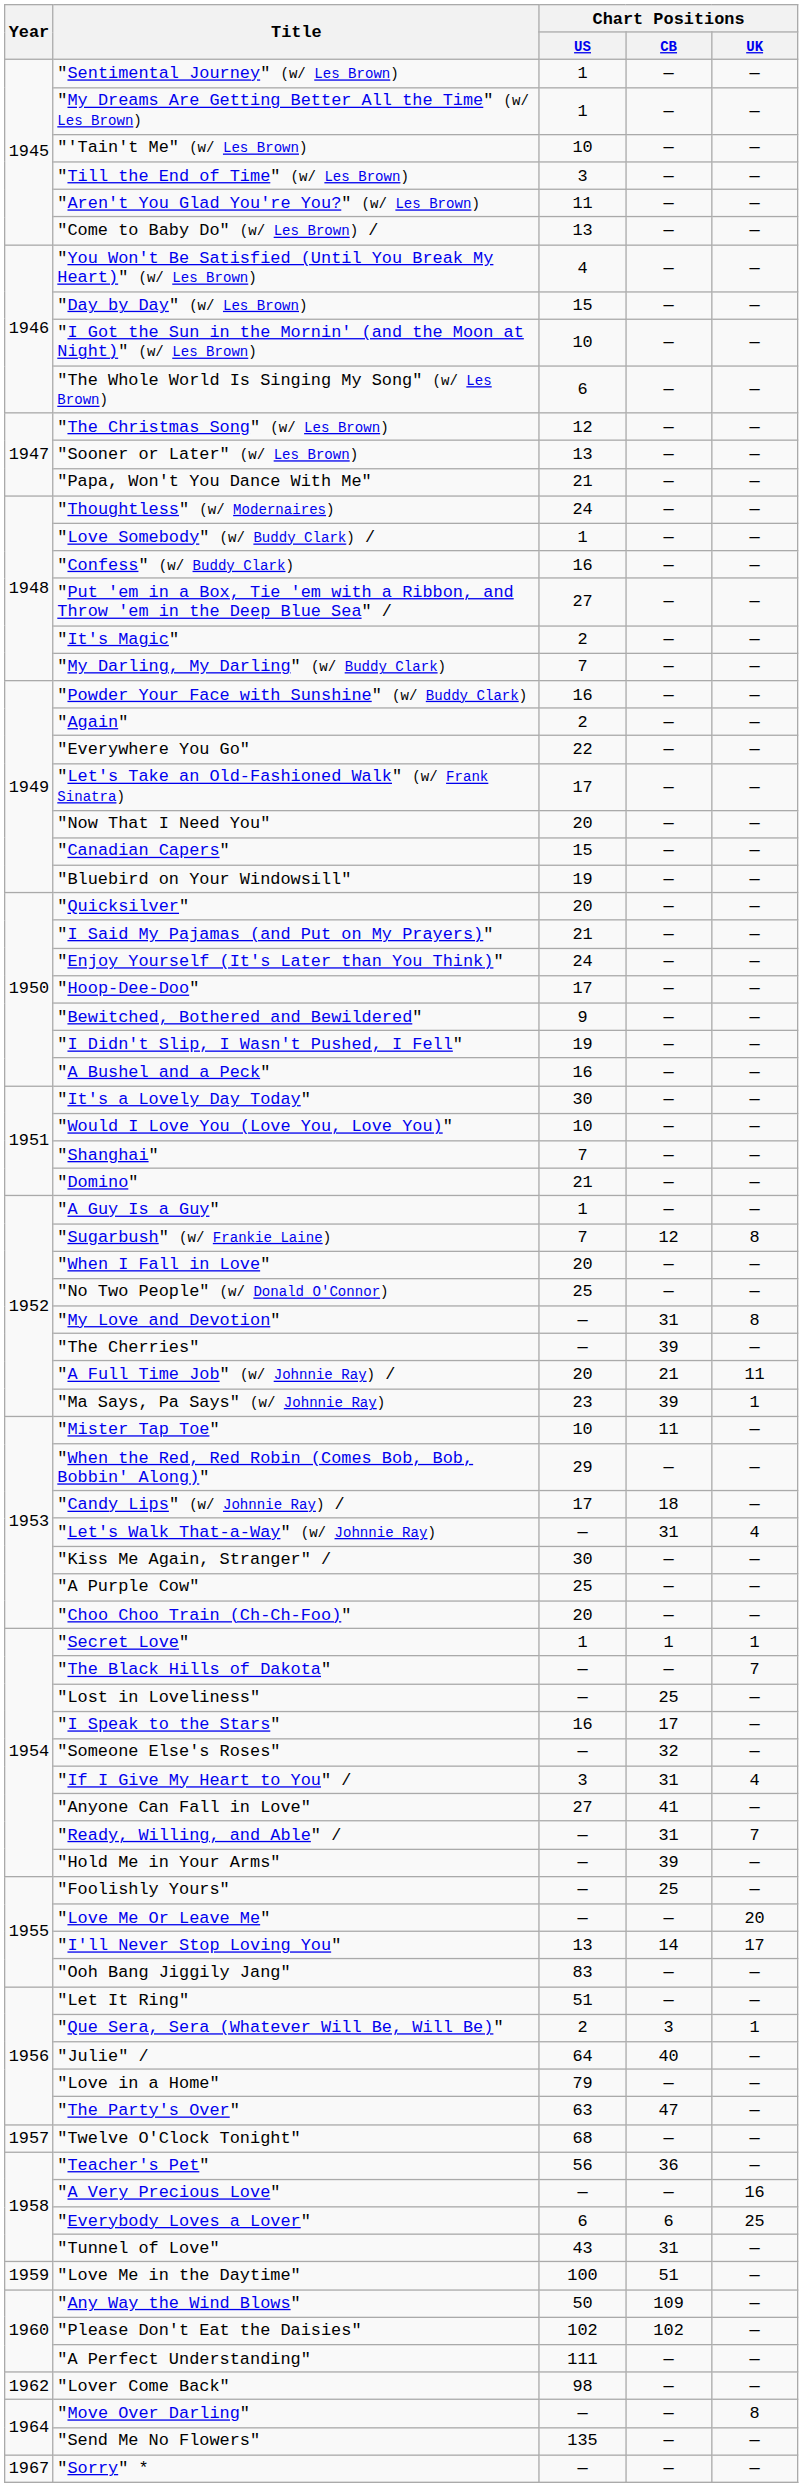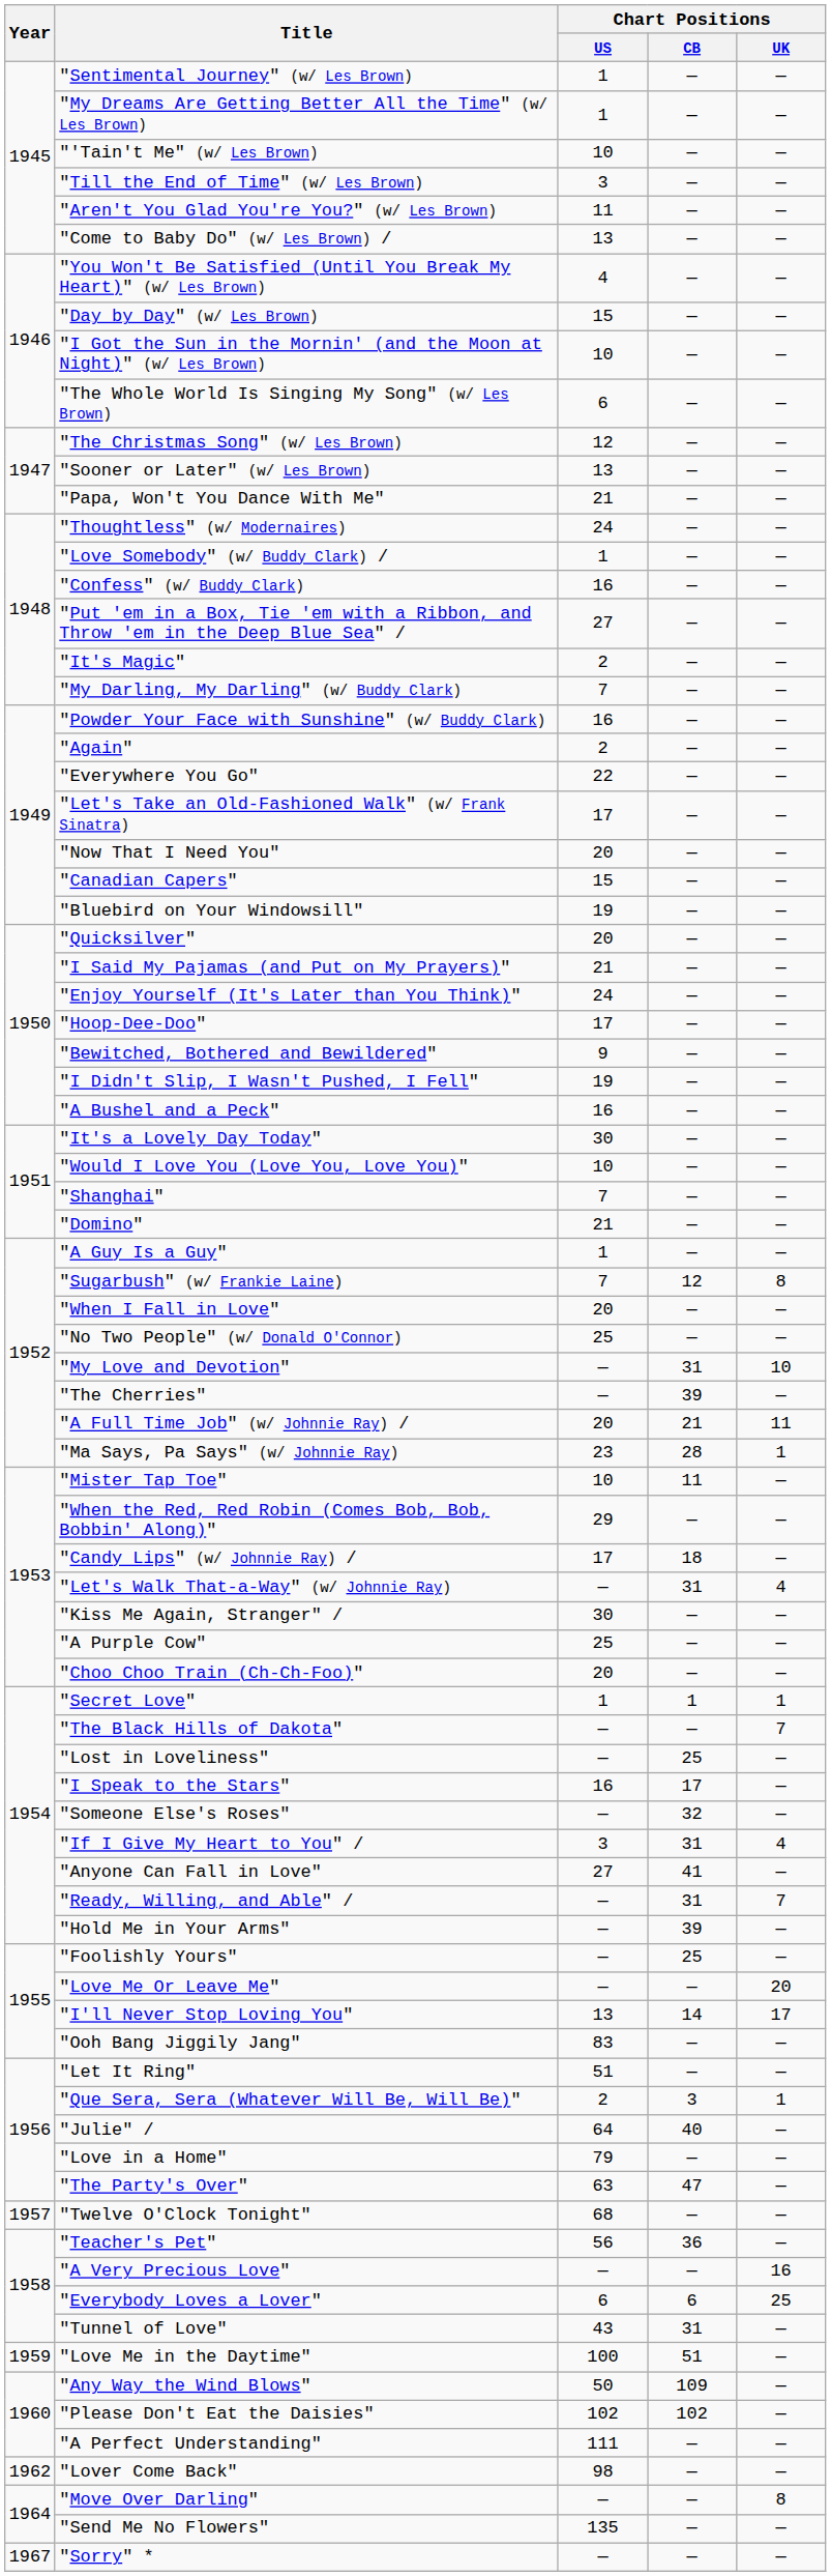 <table class="wikitable">
 <tr>
 <th rowspan="2">Year</th>
 <th rowspan="2">Title</th>
 <th colspan="3">Chart Positions</th>
 </tr>
 <tr>
 <th width="60"><small><a href='#'>US</a></small></th>
 <th width="60"><small><a href='#'>CB</a></small></th>
 <th width="60"><small><a href='#'>UK</a></small></th>
 </tr>
 <tr>
 <td rowspan="6">1945</td>
 <td>"<a href='#'>Sentimental Journey</a>" <small>(w/ <a href='#'>Les Brown</a>)</small></td>
 <td align="center">1</td>
 <td align="center">—</td>
 <td align="center">—</td>
 </tr>
 <tr>
 <td>"<a href='#'>My Dreams Are Getting Better All the Time</a>" <small>(w/ <a href='#'>Les Brown</a>)</small></td>
 <td align="center">1</td>
 <td align="center">—</td>
 <td align="center">—</td>
 </tr>
 <tr>
 <td>"'Tain't Me" <small>(w/ <a href='#'>Les Brown</a>)</small></td>
 <td align="center">10</td>
 <td align="center">—</td>
 <td align="center">—</td>
 </tr>
 <tr>
 <td>"<a href='#'>Till the End of Time</a>" <small>(w/ <a href='#'>Les Brown</a>)</small></td>
 <td align="center">3</td>
 <td align="center">—</td>
 <td align="center">—</td>
 </tr>
 <tr>
 <td>"<a href='#'>Aren't You Glad You're You?</a>" <small>(w/ <a href='#'>Les Brown</a>)</small></td>
 <td align="center">11</td>
 <td align="center">—</td>
 <td align="center">—</td>
 </tr>
 <tr>
 <td>"Come to Baby Do" <small>(w/ <a href='#'>Les Brown</a>)</small> /</td>
 <td align="center">13</td>
 <td align="center">—</td>
 <td align="center">—</td>
 </tr>
 <tr>
 <td rowspan="4">1946</td>
 <td>"<a href='#'>You Won't Be Satisfied (Until You Break My Heart)</a>" <small>(w/ <a href='#'>Les Brown</a>)</small></td>
 <td align="center">4</td>
 <td align="center">—</td>
 <td align="center">—</td>
 </tr>
 <tr>
 <td>"<a href='#'>Day by Day</a>" <small>(w/ <a href='#'>Les Brown</a>)</small></td>
 <td align="center">15</td>
 <td align="center">—</td>
 <td align="center">—</td>
 </tr>
 <tr>
 <td>"<a href='#'>I Got the Sun in the Mornin' (and the Moon at Night)</a>" <small>(w/ <a href='#'>Les Brown</a>)</small></td>
 <td align="center">10</td>
 <td align="center">—</td>
 <td align="center">—</td>
 </tr>
 <tr>
 <td>"The Whole World Is Singing My Song" <small>(w/ <a href='#'>Les Brown</a>)</small></td>
 <td align="center">6</td>
 <td align="center">—</td>
 <td align="center">—</td>
 </tr>
 <tr>
 <td rowspan="3">1947</td>
 <td>"<a href='#'>The Christmas Song</a>" <small>(w/ <a href='#'>Les Brown</a>)</small></td>
 <td align="center">12</td>
 <td align="center">—</td>
 <td align="center">—</td>
 </tr>
 <tr>
 <td>"Sooner or Later" <small>(w/ <a href='#'>Les Brown</a>)</small></td>
 <td align="center">13</td>
 <td align="center">—</td>
 <td align="center">—</td>
 </tr>
 <tr>
 <td>"Papa, Won't You Dance With Me"</td>
 <td align="center">21</td>
 <td align="center">—</td>
 <td align="center">—</td>
 </tr>
 <tr>
 <td rowspan="6">1948</td>
 <td>"<a href='#'>Thoughtless</a>" <small>(w/ <a href='#'>Modernaires</a>)</small></td>
 <td align="center">24</td>
 <td align="center">—</td>
 <td align="center">—</td>
 </tr>
 <tr>
 <td>"<a href='#'>Love Somebody</a>" <small>(w/ <a href='#'>Buddy Clark</a>)</small> /</td>
 <td align="center">1</td>
 <td align="center">—</td>
 <td align="center">—</td>
 </tr>
 <tr>
 <td>"<a href='#'>Confess</a>" <small>(w/ <a href='#'>Buddy Clark</a>)</small></td>
 <td align="center">16</td>
 <td align="center">—</td>
 <td align="center">—</td>
 </tr>
 <tr>
 <td>"<a href='#'>Put 'em in a Box, Tie 'em with a Ribbon, and Throw 'em in the Deep Blue Sea</a>" /</td>
 <td align="center">27</td>
 <td align="center">—</td>
 <td align="center">—</td>
 </tr>
 <tr>
 <td>"<a href='#'>It's Magic</a>"</td>
 <td align="center">2</td>
 <td align="center">—</td>
 <td align="center">—</td>
 </tr>
 <tr>
 <td>"<a href='#'>My Darling, My Darling</a>" <small>(w/ <a href='#'>Buddy Clark</a>)</small></td>
 <td align="center">7</td>
 <td align="center">—</td>
 <td align="center">—</td>
 </tr>
 <tr>
 <td rowspan="7">1949</td>
 <td>"<a href='#'>Powder Your Face with Sunshine</a>" <small>(w/ <a href='#'>Buddy Clark</a>)</small></td>
 <td align="center">16</td>
 <td align="center">—</td>
 <td align="center">—</td>
 </tr>
 <tr>
 <td>"<a href='#'>Again</a>"</td>
 <td align="center">2</td>
 <td align="center">—</td>
 <td align="center">—</td>
 </tr>
 <tr>
 <td>"Everywhere You Go"</td>
 <td align="center">22</td>
 <td align="center">—</td>
 <td align="center">—</td>
 </tr>
 <tr>
 <td>"<a href='#'>Let's Take an Old-Fashioned Walk</a>" <small>(w/ <a href='#'>Frank Sinatra</a>)</small></td>
 <td align="center">17</td>
 <td align="center">—</td>
 <td align="center">—</td>
 </tr>
 <tr>
 <td>"Now That I Need You"</td>
 <td align="center">20</td>
 <td align="center">—</td>
 <td align="center">—</td>
 </tr>
 <tr>
 <td>"<a href='#'>Canadian Capers</a>"</td>
 <td align="center">15</td>
 <td align="center">—</td>
 <td align="center">—</td>
 </tr>
 <tr>
 <td>"Bluebird on Your Windowsill"</td>
 <td align="center">19</td>
 <td align="center">—</td>
 <td align="center">—</td>
 </tr>
 <tr>
 <td rowspan="7">1950</td>
 <td>"<a href='#'>Quicksilver</a>"</td>
 <td align="center">20</td>
 <td align="center">—</td>
 <td align="center">—</td>
 </tr>
 <tr>
 <td>"<a href='#'>I Said My Pajamas (and Put on My Prayers)</a>"</td>
 <td align="center">21</td>
 <td align="center">—</td>
 <td align="center">—</td>
 </tr>
 <tr>
 <td>"<a href='#'>Enjoy Yourself (It's Later than You Think)</a>"</td>
 <td align="center">24</td>
 <td align="center">—</td>
 <td align="center">—</td>
 </tr>
 <tr>
 <td>"<a href='#'>Hoop-Dee-Doo</a>"</td>
 <td align="center">17</td>
 <td align="center">—</td>
 <td align="center">—</td>
 </tr>
 <tr>
 <td>"<a href='#'>Bewitched, Bothered and Bewildered</a>"</td>
 <td align="center">9</td>
 <td align="center">—</td>
 <td align="center">—</td>
 </tr>
 <tr>
 <td>"<a href='#'>I Didn't Slip, I Wasn't Pushed, I Fell</a>"</td>
 <td align="center">19</td>
 <td align="center">—</td>
 <td align="center">—</td>
 </tr>
 <tr>
 <td>"<a href='#'>A Bushel and a Peck</a>"</td>
 <td align="center">16</td>
 <td align="center">—</td>
 <td align="center">—</td>
 </tr>
 <tr>
 <td rowspan="4">1951</td>
 <td>"<a href='#'>It's a Lovely Day Today</a>"</td>
 <td align="center">30</td>
 <td align="center">—</td>
 <td align="center">—</td>
 </tr>
 <tr>
 <td>"<a href='#'>Would I Love You (Love You, Love You)</a>"</td>
 <td align="center">10</td>
 <td align="center">—</td>
 <td align="center">—</td>
 </tr>
 <tr>
 <td>"<a href='#'>Shanghai</a>"</td>
 <td align="center">7</td>
 <td align="center">—</td>
 <td align="center">—</td>
 </tr>
 <tr>
 <td>"<a href='#'>Domino</a>"</td>
 <td align="center">21</td>
 <td align="center">—</td>
 <td align="center">—</td>
 </tr>
 <tr>
 <td rowspan="8">1952</td>
 <td>"<a href='#'>A Guy Is a Guy</a>"</td>
 <td align="center">1</td>
 <td align="center">—</td>
 <td align="center">—</td>
 </tr>
 <tr>
 <td>"<a href='#'>Sugarbush</a>" <small>(w/ <a href='#'>Frankie Laine</a>)</small></td>
 <td align="center">7</td>
 <td align="center">12</td>
 <td align="center">8</td>
 </tr>
 <tr>
 <td>"<a href='#'>When I Fall in Love</a>"</td>
 <td align="center">20</td>
 <td align="center">—</td>
 <td align="center">—</td>
 </tr>
 <tr>
 <td>"No Two People" <small>(w/ <a href='#'>Donald O'Connor</a>)</small></td>
 <td align="center">25</td>
 <td align="center">—</td>
 <td align="center">—</td>
 </tr>
 <tr>
 <td>"<a href='#'>My Love and Devotion</a>"</td>
 <td align="center">—</td>
 <td align="center">31</td>
-<td align="center">8</td>
+<td align="center">10</td>
 </tr>
 <tr>
 <td>"The Cherries"</td>
 <td align="center">—</td>
 <td align="center">39</td>
 <td align="center">—</td>
 </tr>
 <tr>
 <td>"<a href='#'>A Full Time Job</a>" <small>(w/ <a href='#'>Johnnie Ray</a>)</small> /</td>
 <td align="center">20</td>
 <td align="center">21</td>
 <td align="center">11</td>
 </tr>
 <tr>
 <td>"Ma Says, Pa Says" <small>(w/ <a href='#'>Johnnie Ray</a>)</small></td>
 <td align="center">23</td>
-<td align="center">39</td>
+<td align="center">28</td>
 <td align="center">1</td>
 </tr>
 <tr>
 <td rowspan="7">1953</td>
 <td>"<a href='#'>Mister Tap Toe</a>"</td>
 <td align="center">10</td>
 <td align="center">11</td>
 <td align="center">—</td>
 </tr>
 <tr>
 <td>"<a href='#'>When the Red, Red Robin (Comes Bob, Bob, Bobbin' Along)</a>"</td>
 <td align="center">29</td>
 <td align="center">—</td>
 <td align="center">—</td>
 </tr>
 <tr>
 <td>"<a href='#'>Candy Lips</a>" <small>(w/ <a href='#'>Johnnie Ray</a>)</small> /</td>
 <td align="center">17</td>
 <td align="center">18</td>
 <td align="center">—</td>
 </tr>
 <tr>
 <td>"<a href='#'>Let's Walk That-a-Way</a>" <small>(w/ <a href='#'>Johnnie Ray</a>)</small></td>
 <td align="center">—</td>
 <td align="center">31</td>
 <td align="center">4</td>
 </tr>
 <tr>
 <td>"Kiss Me Again, Stranger" /</td>
 <td align="center">30</td>
 <td align="center">—</td>
 <td align="center">—</td>
 </tr>
 <tr>
 <td>"A Purple Cow"</td>
 <td align="center">25</td>
 <td align="center">—</td>
 <td align="center">—</td>
 </tr>
 <tr>
 <td>"<a href='#'>Choo Choo Train (Ch-Ch-Foo)</a>"</td>
 <td align="center">20</td>
 <td align="center">—</td>
 <td align="center">—</td>
 </tr>
 <tr>
 <td rowspan="9">1954</td>
 <td>"<a href='#'>Secret Love</a>"</td>
 <td align="center">1</td>
 <td align="center">1</td>
 <td align="center">1</td>
 </tr>
 <tr>
 <td>"<a href='#'>The Black Hills of Dakota</a>"</td>
 <td align="center">—</td>
 <td align="center">—</td>
 <td align="center">7</td>
 </tr>
 <tr>
 <td>"Lost in Loveliness"</td>
 <td align="center">—</td>
 <td align="center">25</td>
 <td align="center">—</td>
 </tr>
 <tr>
 <td>"<a href='#'>I Speak to the Stars</a>"</td>
 <td align="center">16</td>
 <td align="center">17</td>
 <td align="center">—</td>
 </tr>
 <tr>
 <td>"Someone Else's Roses"</td>
 <td align="center">—</td>
 <td align="center">32</td>
 <td align="center">—</td>
 </tr>
 <tr>
 <td>"<a href='#'>If I Give My Heart to You</a>" /</td>
 <td align="center">3</td>
 <td align="center">31</td>
 <td align="center">4</td>
 </tr>
 <tr>
 <td>"Anyone Can Fall in Love"</td>
 <td align="center">27</td>
 <td align="center">41</td>
 <td align="center">—</td>
 </tr>
 <tr>
 <td>"<a href='#'>Ready, Willing, and Able</a>" /</td>
 <td align="center">—</td>
 <td align="center">31</td>
 <td align="center">7</td>
 </tr>
 <tr>
 <td>"Hold Me in Your Arms"</td>
 <td align="center">—</td>
 <td align="center">39</td>
 <td align="center">—</td>
 </tr>
 <tr>
 <td rowspan="4">1955</td>
 <td>"Foolishly Yours"</td>
 <td align="center">—</td>
 <td align="center">25</td>
 <td align="center">—</td>
 </tr>
 <tr>
 <td>"<a href='#'>Love Me Or Leave Me</a>"</td>
 <td align="center">—</td>
 <td align="center">—</td>
 <td align="center">20</td>
 </tr>
 <tr>
 <td>"<a href='#'>I'll Never Stop Loving You</a>"</td>
 <td align="center">13</td>
 <td align="center">14</td>
 <td align="center">17</td>
 </tr>
 <tr>
 <td>"Ooh Bang Jiggily Jang"</td>
 <td align="center">83</td>
 <td align="center">—</td>
 <td align="center">—</td>
 </tr>
 <tr>
 <td rowspan="5">1956</td>
 <td>"Let It Ring"</td>
 <td align="center">51</td>
 <td align="center">—</td>
 <td align="center">—</td>
 </tr>
 <tr>
 <td>"<a href='#'>Que Sera, Sera (Whatever Will Be, Will Be)</a>"</td>
 <td align="center">2</td>
 <td align="center">3</td>
 <td align="center">1</td>
 </tr>
 <tr>
 <td>"Julie" /</td>
 <td align="center">64</td>
 <td align="center">40</td>
 <td align="center">—</td>
 </tr>
 <tr>
 <td>"Love in a Home"</td>
 <td align="center">79</td>
 <td align="center">—</td>
 <td align="center">—</td>
 </tr>
 <tr>
 <td>"<a href='#'>The Party's Over</a>"</td>
 <td align="center">63</td>
 <td align="center">47</td>
 <td align="center">—</td>
 </tr>
 <tr>
 <td rowspan="1">1957</td>
 <td>"Twelve O'Clock Tonight"</td>
 <td align="center">68</td>
 <td align="center">—</td>
 <td align="center">—</td>
 </tr>
 <tr>
 <td rowspan="4">1958</td>
 <td>"<a href='#'>Teacher's Pet</a>"</td>
 <td align="center">56</td>
 <td align="center">36</td>
 <td align="center">—</td>
 </tr>
 <tr>
 <td>"<a href='#'>A Very Precious Love</a>"</td>
 <td align="center">—</td>
 <td align="center">—</td>
 <td align="center">16</td>
 </tr>
 <tr>
 <td>"<a href='#'>Everybody Loves a Lover</a>"</td>
 <td align="center">6</td>
 <td align="center">6</td>
 <td align="center">25</td>
 </tr>
 <tr>
 <td>"Tunnel of Love"</td>
 <td align="center">43</td>
 <td align="center">31</td>
 <td align="center">—</td>
 </tr>
 <tr>
 <td rowspan="1">1959</td>
 <td>"Love Me in the Daytime"</td>
 <td align="center">100</td>
 <td align="center">51</td>
 <td align="center">—</td>
 </tr>
 <tr>
 <td rowspan="3">1960</td>
 <td>"<a href='#'>Any Way the Wind Blows</a>"</td>
 <td align="center">50</td>
 <td align="center">109</td>
 <td align="center">—</td>
 </tr>
 <tr>
 <td>"Please Don't Eat the Daisies"</td>
 <td align="center">102</td>
 <td align="center">102</td>
 <td align="center">—</td>
 </tr>
 <tr>
 <td>"A Perfect Understanding"</td>
 <td align="center">111</td>
 <td align="center">—</td>
 <td align="center">—</td>
 </tr>
 <tr>
 <td rowspan="1">1962</td>
 <td>"Lover Come Back"</td>
 <td align="center">98</td>
 <td align="center">—</td>
 <td align="center">—</td>
 </tr>
 <tr>
 <td rowspan="2">1964</td>
 <td>"<a href='#'>Move Over Darling</a>"</td>
 <td align="center">—</td>
 <td align="center">—</td>
 <td align="center">8</td>
 </tr>
 <tr>
 <td>"Send Me No Flowers"</td>
 <td align="center">135</td>
 <td align="center">—</td>
 <td align="center">—</td>
 </tr>
 <tr>
 <td rowspan="1">1967</td>
 <td>"<a href='#'>Sorry</a>" *</td>
 <td align="center">—</td>
 <td align="center">—</td>
 <td align="center">—</td>
 </tr>
 <tr>
 </tr>
 </table>
